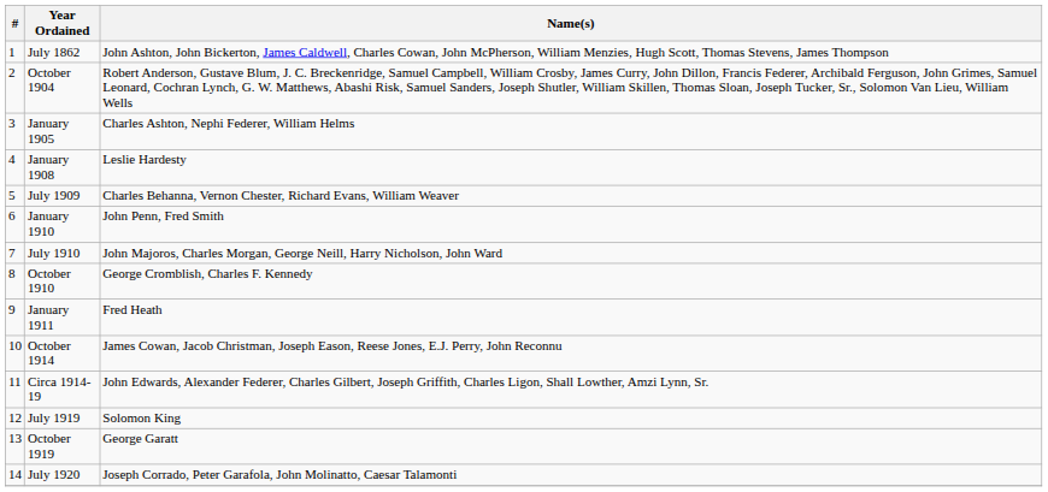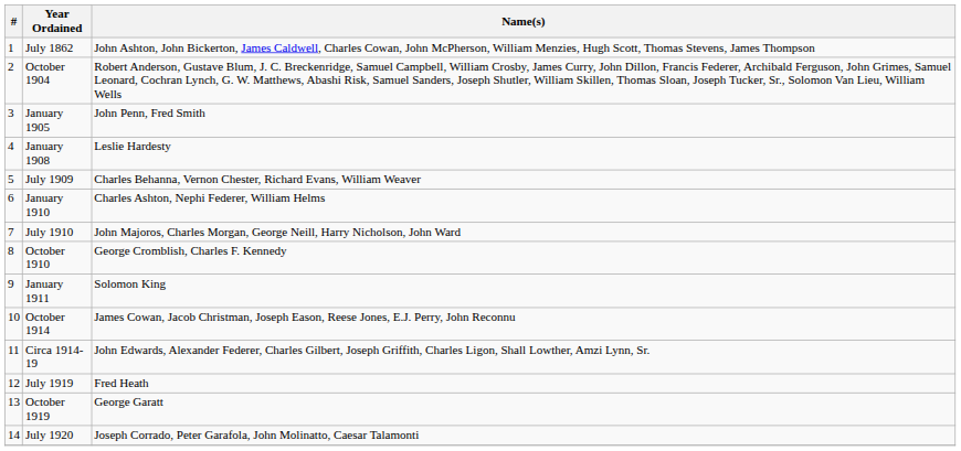 <table class="wikitable">
 <tr>
 <th>#</th>
 <th>Year Ordained</th>
 <th>Name(s)</th>
 </tr>
 <tr valign="top">
 <td>1</td>
 <td>July 1862</td>
 <td>John Ashton, John Bickerton, <a href='#'>James Caldwell</a>, Charles Cowan, John McPherson, William Menzies, Hugh Scott, Thomas Stevens, James Thompson</td>
 </tr>
 <tr valign="top">
 <td>2</td>
 <td>October 1904</td>
 <td>Robert Anderson, Gustave Blum, J. C. Breckenridge, Samuel Campbell, William Crosby, James Curry, John Dillon, Francis Federer, Archibald Ferguson, John Grimes, Samuel Leonard, Cochran Lynch, G. W. Matthews, Abashi Risk, Samuel Sanders, Joseph Shutler, William Skillen, Thomas Sloan, Joseph Tucker, Sr., Solomon Van Lieu, William Wells</td>
 </tr>
 <tr valign="top">
 <td>3</td>
 <td>January 1905</td>
-<td>Charles Ashton, Nephi Federer, William Helms</td>
+<td>John Penn, Fred Smith</td>
 </tr>
 <tr valign="top">
 <td>4</td>
 <td>January 1908</td>
 <td>Leslie Hardesty</td>
 </tr>
 <tr valign="top">
 <td>5</td>
 <td>July 1909</td>
 <td>Charles Behanna, Vernon Chester, Richard Evans, William Weaver</td>
 </tr>
 <tr valign="top">
 <td>6</td>
 <td>January 1910</td>
-<td>John Penn, Fred Smith</td>
+<td>Charles Ashton, Nephi Federer, William Helms</td>
 </tr>
 <tr valign="top">
 <td>7</td>
 <td>July 1910</td>
 <td>John Majoros, Charles Morgan, George Neill, Harry Nicholson, John Ward</td>
 </tr>
 <tr valign="top">
 <td>8</td>
 <td>October 1910</td>
 <td>George Cromblish, Charles F. Kennedy</td>
 </tr>
 <tr valign="top">
 <td>9</td>
 <td>January 1911</td>
-<td>Fred Heath</td>
+<td>Solomon King</td>
 </tr>
 <tr valign="top">
 <td>10</td>
 <td>October 1914</td>
 <td>James Cowan, Jacob Christman, Joseph Eason, Reese Jones, E.J. Perry, John Reconnu</td>
 </tr>
 <tr valign="top">
 <td>11</td>
 <td>Circa 1914-19</td>
 <td>John Edwards, Alexander Federer, Charles Gilbert, Joseph Griffith, Charles Ligon, Shall Lowther, Amzi Lynn, Sr.</td>
 </tr>
 <tr valign="top">
 <td>12</td>
 <td>July 1919</td>
-<td>Solomon King</td>
+<td>Fred Heath</td>
 </tr>
 <tr valign="top">
 <td>13</td>
 <td>October 1919</td>
 <td>George Garatt</td>
 </tr>
 <tr valign="top">
 <td>14</td>
 <td>July 1920</td>
 <td>Joseph Corrado, Peter Garafola, John Molinatto, Caesar Talamonti</td>
 </tr>
 <tr valign="top" ||>
 </tr>
 </table>
